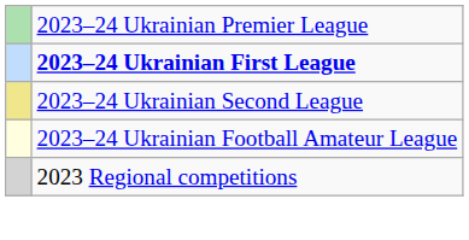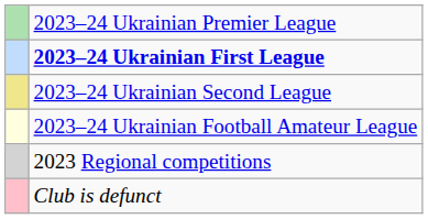 <table class="wikitable" style="text-align:left; font-size:95%;">
 <tr>
 <td style="width:10px; background:#ace1af;"></td>
 <td><a href='#'>2023–24 Ukrainian Premier League</a></td>
 </tr>
 <tr>
 <td style="width:10px; background:#C1DDFD;"></td>
 <td><strong><a href='#'>2023–24 Ukrainian First League</a></strong></td>
 </tr>
 <tr>
 <td style="width:10px; background:khaki;"></td>
 <td><a href='#'>2023–24 Ukrainian Second League</a></td>
 </tr>
 <tr>
 <td style="width:10px; background:lightyellow;"></td>
 <td><a href='#'>2023–24 Ukrainian Football Amateur League</a></td>
 </tr>
 <tr>
 <td style="width:10px; background:lightgrey;"></td>
 <td>2023 <a href='#'>Regional competitions</a></td>
 </tr>
+<tr>
+<td style="width:10px; background:pink;"></td>
+<td><em>Club is defunct</em></td>
+</tr>
 </table>
